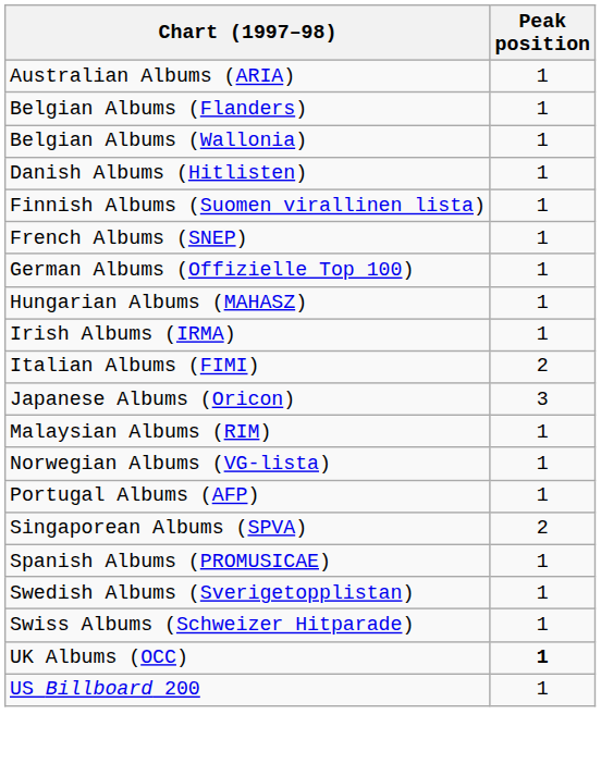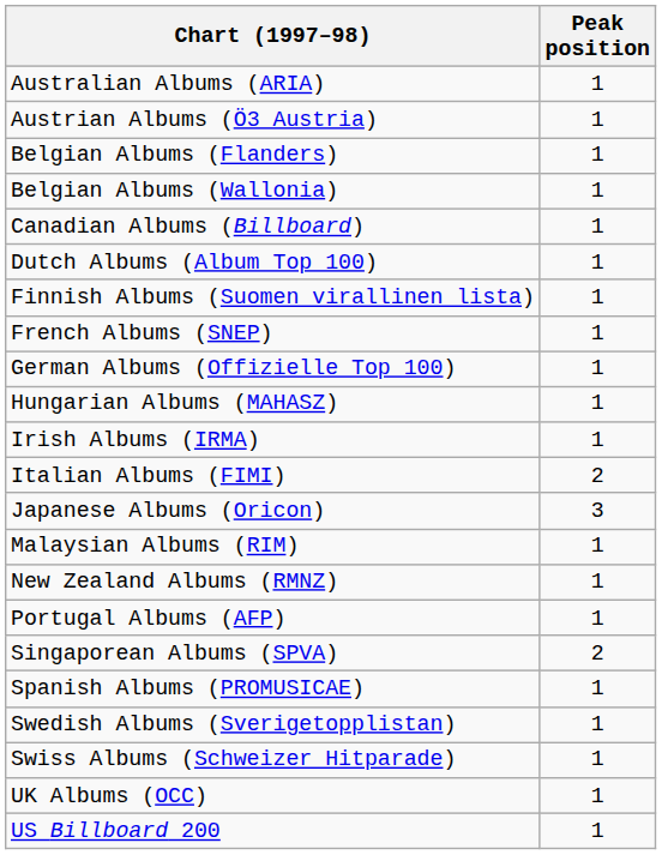 <table class="wikitable sortable plainrowheaders" style="text-align:center">
 <tr>
 <th scope="col">Chart (1997–98)</th>
 <th scope="col">Peak<br>position</th>
 </tr>
 <tr>
 <td align="left">Australian Albums (<a href='#'>ARIA</a>)</td>
+<td style="text-align:center;">1</td>
+</tr>
+<tr>
+<td align="left">Austrian Albums (<a href='#'>Ö3 Austria</a>)</td>
 <td style="text-align:center;">1</td>
 </tr>
 <tr>
 <td align="left">Belgian Albums (<a href='#'>Flanders</a>)</td>
 <td style="text-align:center;">1</td>
 </tr>
 <tr>
 <td align="left">Belgian Albums (<a href='#'>Wallonia</a>)</td>
 <td style="text-align:center;">1</td>
 </tr>
 <tr>
-<td align="left">Danish Albums (<a href='#'>Hitlisten</a>)</td>
+<td align="left">Canadian Albums (<a href='#'><em>Billboard</em></a>)</td>
+<td style="text-align:center;">1</td>
+</tr>
+<tr>
+<td align="left">Dutch Albums (<a href='#'>Album Top 100</a>)</td>
 <td style="text-align:center;">1</td>
 </tr>
 <tr>
 <td align="left">Finnish Albums (<a href='#'>Suomen virallinen lista</a>)</td>
 <td style="text-align:center;">1</td>
 </tr>
 <tr>
 <td align="left">French Albums (<a href='#'>SNEP</a>)</td>
 <td style="text-align:center;">1</td>
 </tr>
 <tr>
 <td align="left">German Albums (<a href='#'>Offizielle Top 100</a>)</td>
 <td style="text-align:center;">1</td>
 </tr>
 <tr>
 <td align="left">Hungarian Albums (<a href='#'>MAHASZ</a>)</td>
 <td style="text-align:center;">1</td>
 </tr>
 <tr>
 <td align="left">Irish Albums (<a href='#'>IRMA</a>)</td>
 <td style="text-align:center;">1</td>
 </tr>
 <tr>
 <td align="left">Italian Albums (<a href='#'>FIMI</a>)</td>
 <td style="text-align:center;">2</td>
 </tr>
 <tr>
 <td align="left">Japanese Albums (<a href='#'>Oricon</a>)</td>
 <td style="text-align:center;">3</td>
 </tr>
 <tr>
 <td align="left">Malaysian Albums (<a href='#'>RIM</a>)</td>
 <td style="text-align:center;">1</td>
 </tr>
 <tr>
-<td align="left">Norwegian Albums (<a href='#'>VG-lista</a>)</td>
+<td align="left">New Zealand Albums (<a href='#'>RMNZ</a>)</td>
 <td style="text-align:center;">1</td>
 </tr>
 <tr>
 <td align="left">Portugal Albums (<a href='#'>AFP</a>)</td>
 <td style="text-align:center;">1</td>
 </tr>
 <tr>
 <td align="left">Singaporean Albums (<a href='#'>SPVA</a>)</td>
 <td style="text-align:center;">2</td>
 </tr>
 <tr>
 <td align="left">Spanish Albums (<a href='#'>PROMUSICAE</a>)</td>
 <td style="text-align:center;">1</td>
 </tr>
 <tr>
 <td align="left">Swedish Albums (<a href='#'>Sverigetopplistan</a>)</td>
 <td style="text-align:center;">1</td>
 </tr>
 <tr>
 <td align="left">Swiss Albums (<a href='#'>Schweizer Hitparade</a>)</td>
 <td style="text-align:center;">1</td>
 </tr>
 <tr>
 <td align="left">UK Albums (<a href='#'>OCC</a>)</td>
-<td style="text-align:center;"><strong>1</strong></td>
+<td style="text-align:center;">1</td>
 </tr>
 <tr>
 <td align="left"><a href='#'>US <em>Billboard</em> 200</a></td>
 <td style="text-align:center;">1</td>
 </tr>
 </table>
